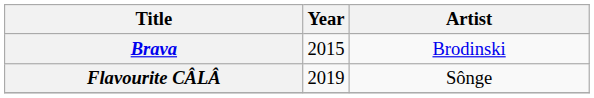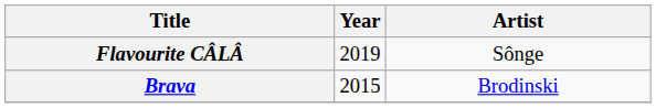 <table class="wikitable plainrowheaders" style="text-align:center;">
 <tr>
 <th scope="col" style="width:250px;">Title</th>
 <th scope="col">Year</th>
 <th scope="col" style="width:200px;">Artist</th>
 </tr>
 <tr>
+<th scope="row"><em>Flavourite CÂLÂ</em></th>
+<td>2019</td>
+<td>Sônge</td>
+</tr>
+<tr>
 <th scope="row"><em><a href='#'>Brava</a></em></th>
 <td>2015</td>
 <td><a href='#'>Brodinski</a></td>
 </tr>
 <tr>
-<th scope="row"><em>Flavourite CÂLÂ</em></th>
-<td>2019</td>
-<td>Sônge</td>
-</tr>
-<tr>
 </tr>
 </table>
